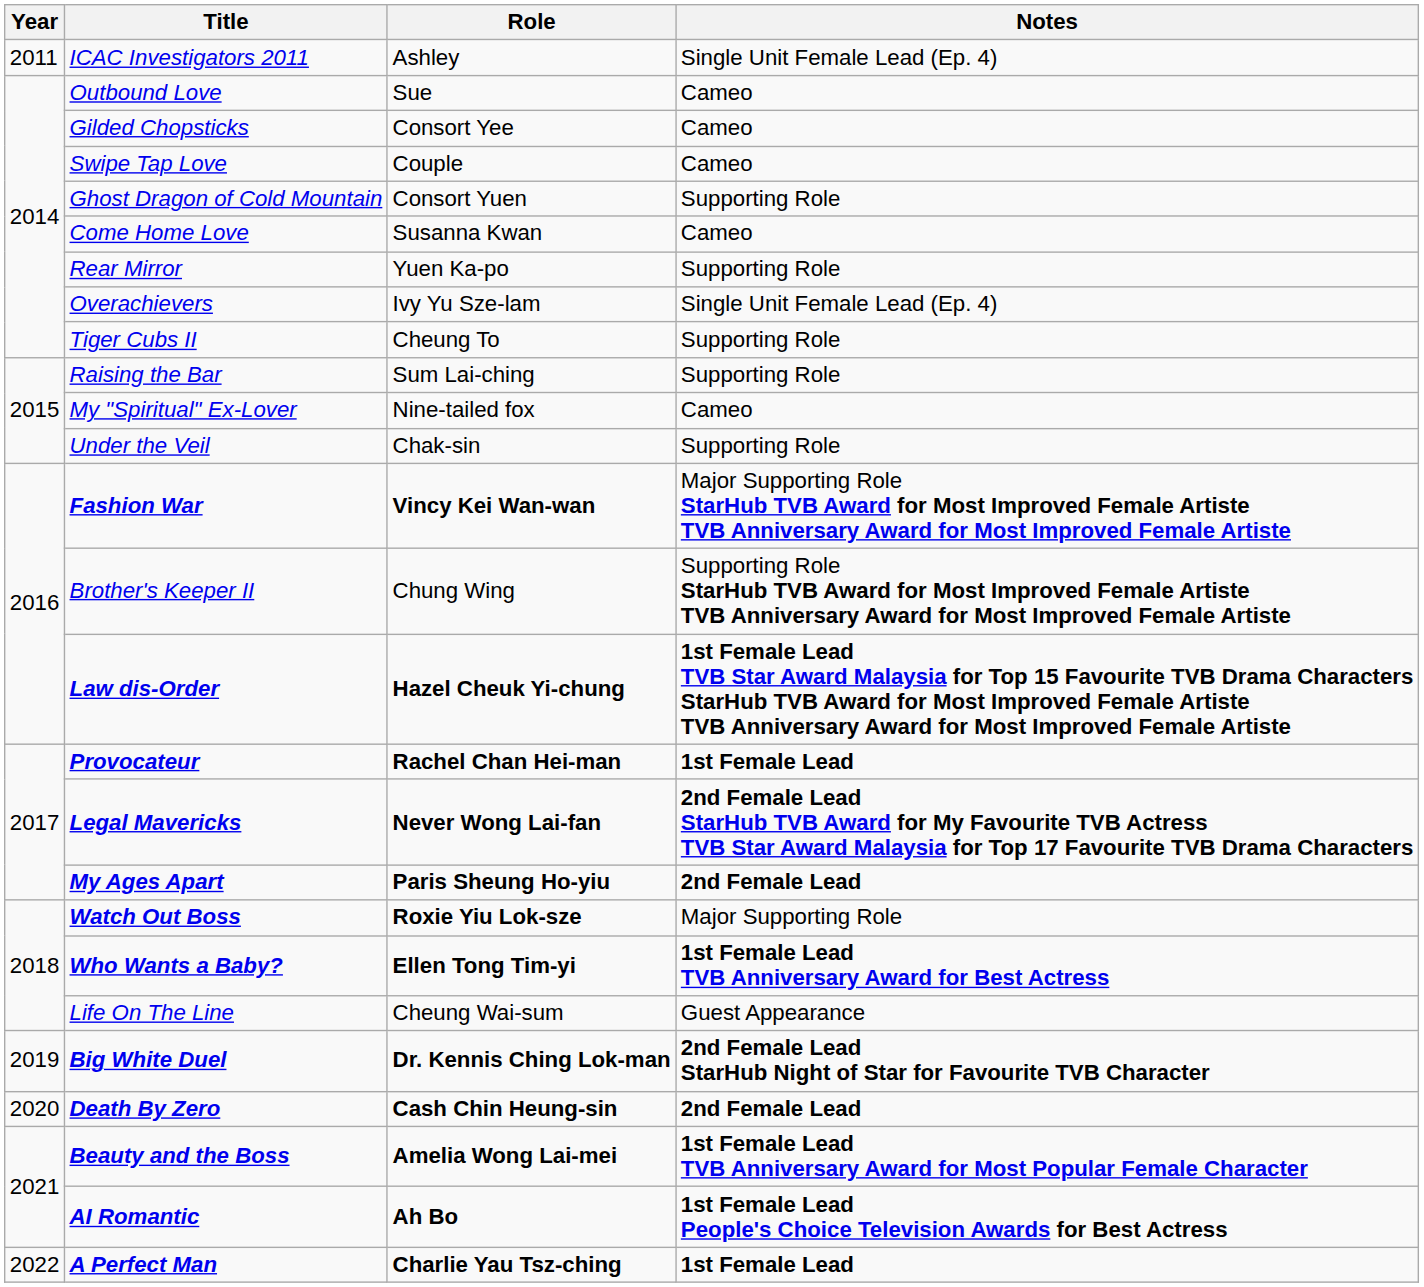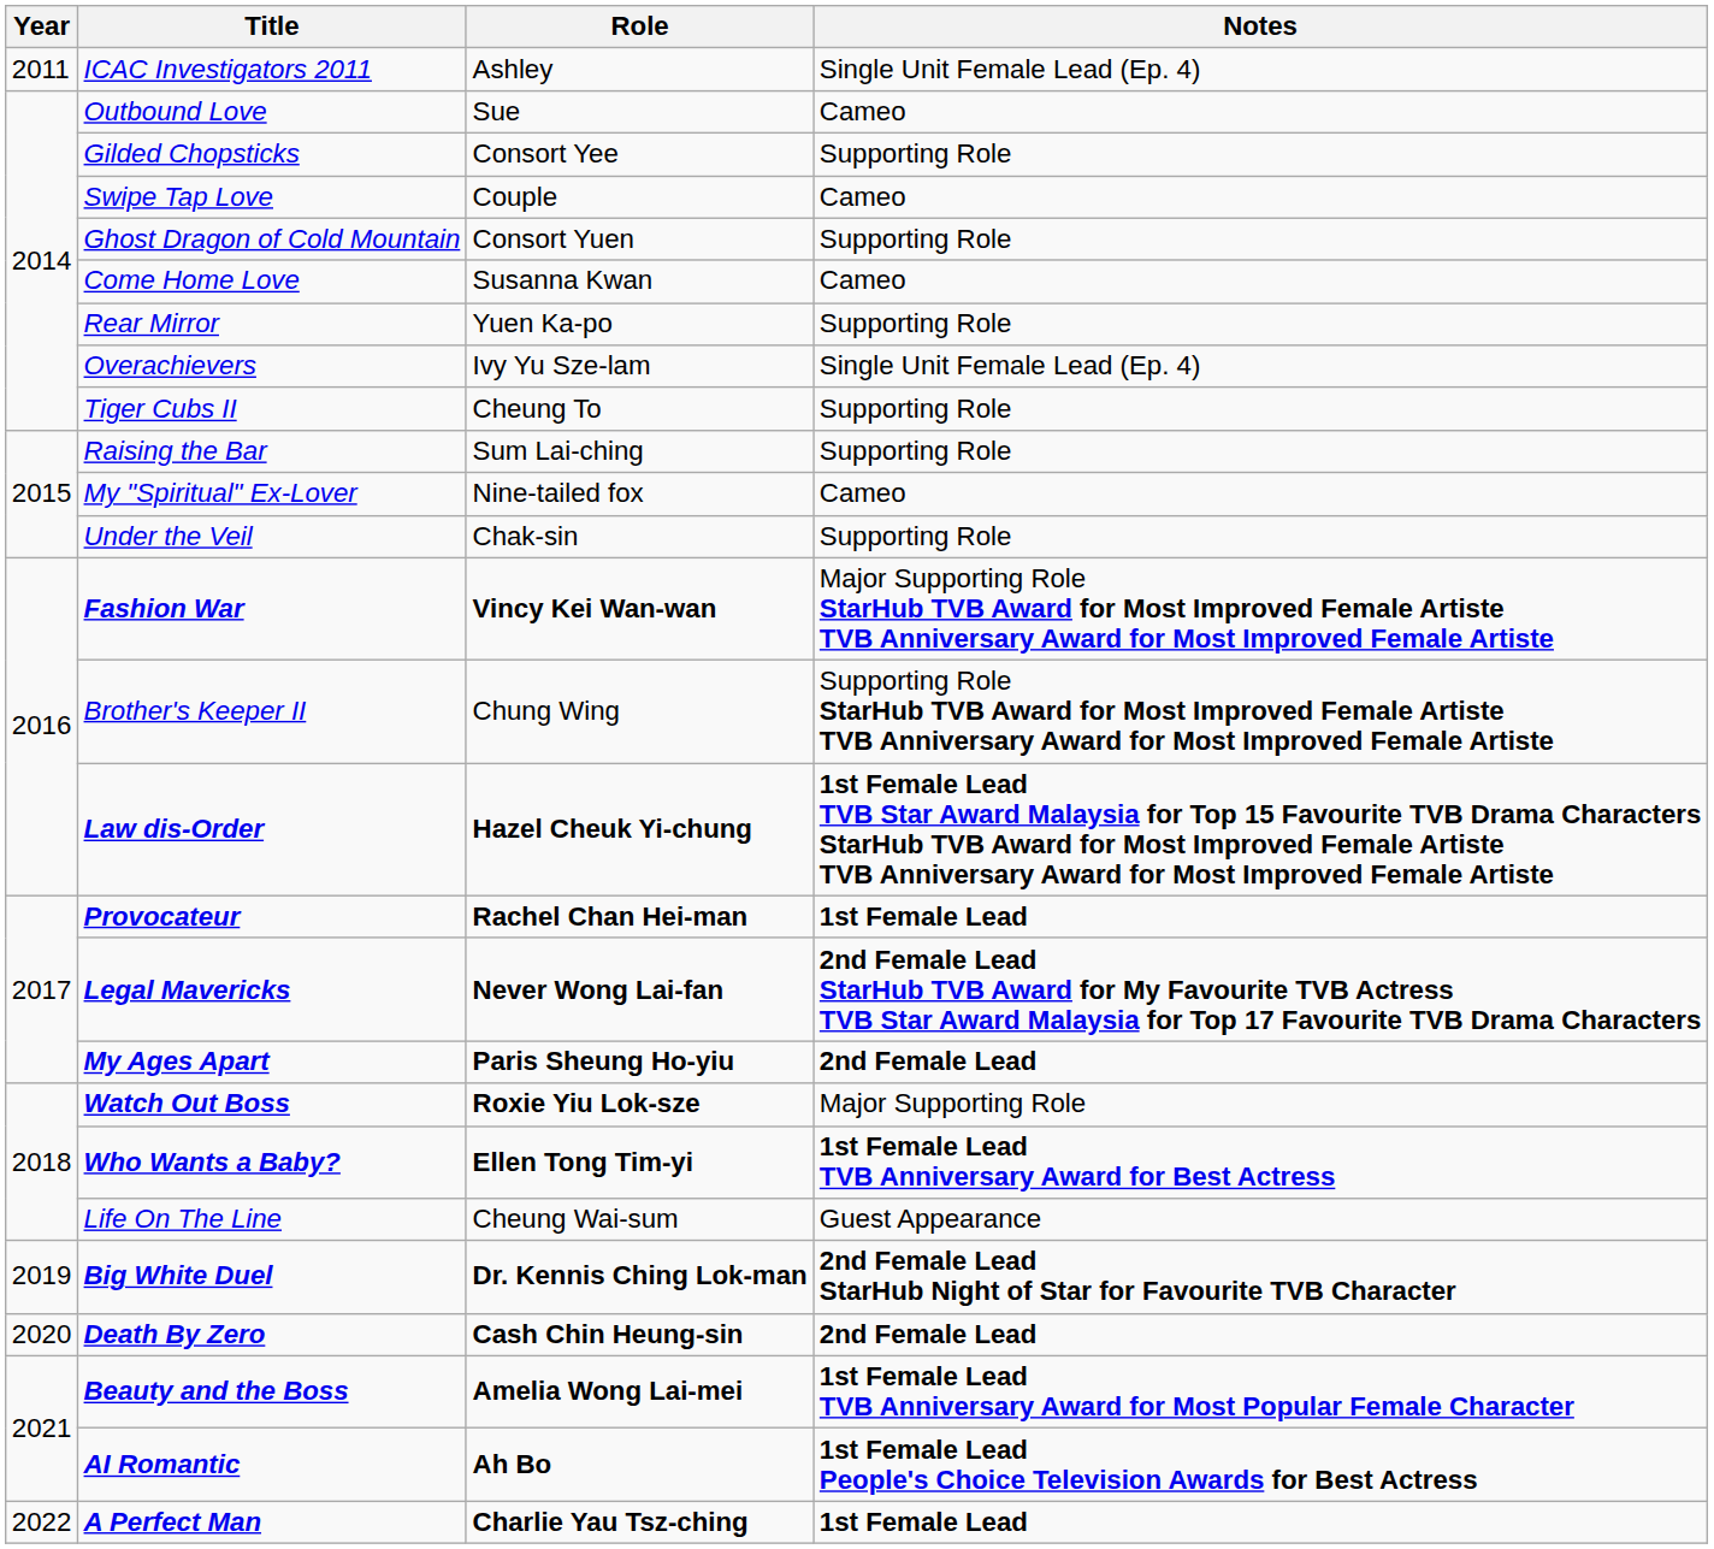 <table class="wikitable plainrowheaders sortable">
 <tr>
 <th scope="col">Year</th>
 <th scope="col">Title</th>
 <th scope="col">Role</th>
 <th scope="col" class="unsortable">Notes</th>
 </tr>
 <tr>
 <td>2011</td>
 <td><em><a href='#'>ICAC Investigators 2011</a></em></td>
 <td>Ashley</td>
 <td>Single Unit Female Lead (Ep. 4)</td>
 </tr>
 <tr>
 <td rowspan=8>2014</td>
 <td><em><a href='#'>Outbound Love</a></em></td>
 <td>Sue</td>
 <td>Cameo</td>
 </tr>
 <tr>
 <td><em><a href='#'>Gilded Chopsticks</a></em></td>
 <td>Consort Yee</td>
-<td>Cameo</td>
+<td>Supporting Role</td>
 </tr>
 <tr>
 <td><em><a href='#'>Swipe Tap Love</a></em></td>
 <td>Couple</td>
 <td>Cameo</td>
 </tr>
 <tr>
 <td><em><a href='#'>Ghost Dragon of Cold Mountain</a></em></td>
 <td>Consort Yuen</td>
 <td>Supporting Role</td>
 </tr>
 <tr>
 <td><em><a href='#'>Come Home Love</a></em></td>
 <td>Susanna Kwan</td>
 <td>Cameo</td>
 </tr>
 <tr>
 <td><em><a href='#'>Rear Mirror</a></em></td>
 <td>Yuen Ka-po</td>
 <td>Supporting Role</td>
 </tr>
 <tr>
 <td><em><a href='#'>Overachievers</a></em></td>
 <td>Ivy Yu Sze-lam</td>
 <td>Single Unit Female Lead (Ep. 4)</td>
 </tr>
 <tr>
 <td><em><a href='#'>Tiger Cubs II</a></em></td>
 <td>Cheung To</td>
 <td>Supporting Role</td>
 </tr>
 <tr>
 <td rowspan="3">2015</td>
 <td><em><a href='#'>Raising the Bar</a></em></td>
 <td>Sum Lai-ching</td>
 <td>Supporting Role</td>
 </tr>
 <tr>
 <td><em><a href='#'>My "Spiritual" Ex-Lover</a></em></td>
 <td>Nine-tailed fox</td>
 <td>Cameo</td>
 </tr>
 <tr>
 <td><em><a href='#'>Under the Veil</a></em></td>
 <td>Chak-sin</td>
 <td>Supporting Role</td>
 </tr>
 <tr>
 <td rowspan="3">2016</td>
 <td><strong><em><a href='#'>Fashion War</a></em></strong></td>
 <td><strong> Vincy Kei Wan-wan </strong></td>
 <td>Major Supporting Role<br> <strong><a href='#'>StarHub TVB Award</a> for Most Improved Female Artiste</strong><br><strong><a href='#'>TVB Anniversary Award for Most Improved Female Artiste</a></strong></td>
 </tr>
 <tr>
 <td><em><a href='#'>Brother's Keeper II</a></em></td>
 <td>Chung Wing</td>
 <td>Supporting Role<br> <strong>StarHub TVB Award for Most Improved Female Artiste</strong><br><strong>TVB Anniversary Award for Most Improved Female Artiste</strong></td>
 </tr>
 <tr>
 <td><strong><em><a href='#'>Law dis-Order</a></em></strong></td>
 <td><strong>Hazel Cheuk Yi-chung</strong></td>
 <td><strong>1st Female Lead</strong><br><strong><a href='#'>TVB Star Award Malaysia</a> for Top 15 Favourite TVB Drama Characters</strong> <br><strong>StarHub TVB Award for Most Improved Female Artiste</strong><br><strong>TVB Anniversary Award for Most Improved Female Artiste</strong></td>
 </tr>
 <tr>
 <td rowspan="3">2017</td>
 <td><strong><em><a href='#'>Provocateur</a></em></strong></td>
 <td><strong>Rachel Chan Hei-man</strong></td>
 <td><strong>1st Female Lead</strong></td>
 </tr>
 <tr>
 <td><strong><em><a href='#'>Legal Mavericks</a></em></strong></td>
 <td><strong>Never Wong Lai-fan</strong></td>
 <td><strong>2nd Female Lead</strong><br> <strong><a href='#'>StarHub TVB Award</a> for My Favourite TVB Actress</strong> <br> <strong><a href='#'>TVB Star Award Malaysia</a> for Top 17 Favourite TVB Drama Characters</strong></td>
 </tr>
 <tr>
 <td><strong><em><a href='#'>My Ages Apart</a></em></strong></td>
 <td><strong> Paris Sheung Ho-yiu </strong></td>
 <td><strong>2nd Female Lead</strong></td>
 </tr>
 <tr>
 <td rowspan="3">2018</td>
 <td><strong><em><a href='#'>Watch Out Boss</a></em></strong></td>
 <td><strong>Roxie Yiu Lok-sze</strong></td>
 <td>Major Supporting Role</td>
 </tr>
 <tr>
 <td><strong><em><a href='#'>Who Wants a Baby?</a></em></strong></td>
 <td><strong>Ellen Tong Tim-yi</strong></td>
 <td><strong>1st Female Lead</strong><br><strong><a href='#'>TVB Anniversary Award for Best Actress</a></strong></td>
 </tr>
 <tr>
 <td><em><a href='#'>Life On The Line</a></em></td>
 <td>Cheung Wai-sum</td>
 <td>Guest Appearance</td>
 </tr>
 <tr>
 <td>2019</td>
 <td><strong><em><a href='#'>Big White Duel</a></em></strong></td>
 <td><strong>Dr. Kennis Ching Lok-man</strong></td>
 <td><strong>2nd Female Lead</strong> <br> <strong>StarHub Night of Star for Favourite TVB Character</strong></td>
 </tr>
 <tr>
 <td>2020</td>
 <td><strong><em><a href='#'>Death By Zero</a></em></strong></td>
 <td><strong>Cash Chin Heung-sin</strong></td>
 <td><strong>2nd Female Lead</strong></td>
 </tr>
 <tr>
 <td rowspan=2>2021</td>
 <td><strong><em><a href='#'>Beauty and the Boss</a></em></strong></td>
 <td><strong>Amelia Wong Lai-mei</strong></td>
 <td><strong>1st Female Lead</strong><br> <strong><a href='#'>TVB Anniversary Award for Most Popular Female Character</a></strong></td>
 </tr>
 <tr>
 <td><strong><em><a href='#'>AI Romantic</a></em></strong></td>
 <td><strong>Ah Bo</strong></td>
 <td><strong>1st Female Lead</strong><br> <strong><a href='#'>People's Choice Television Awards</a> for Best Actress</strong></td>
 </tr>
 <tr>
 <td>2022</td>
 <td><strong><em><a href='#'>A Perfect Man</a></em></strong></td>
 <td><strong>Charlie Yau Tsz-ching</strong></td>
 <td><strong>1st Female Lead</strong></td>
 </tr>
 </table>
